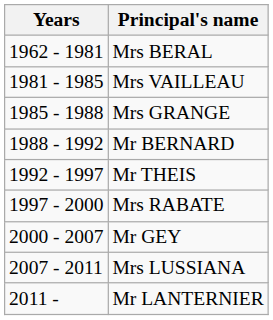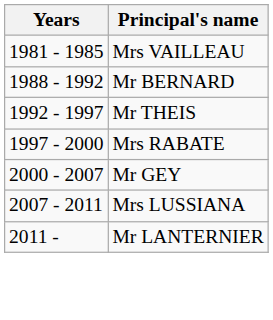 <table class="wikitable">
 <tr>
 <th>Years</th>
 <th>Principal's name</th>
 </tr>
 <tr>
-<td>1962 - 1981</td>
-<td>Mrs BERAL</td>
-</tr>
-<tr>
 <td>1981 - 1985</td>
 <td>Mrs VAILLEAU</td>
-</tr>
-<tr>
-<td>1985 - 1988</td>
-<td>Mrs GRANGE</td>
 </tr>
 <tr>
 <td>1988 - 1992</td>
 <td>Mr BERNARD</td>
 </tr>
 <tr>
 <td>1992 - 1997</td>
 <td>Mr THEIS</td>
 </tr>
 <tr>
 <td>1997 - 2000</td>
 <td>Mrs RABATE</td>
 </tr>
 <tr>
 <td>2000 - 2007</td>
 <td>Mr GEY</td>
 </tr>
 <tr>
 <td>2007 - 2011</td>
 <td>Mrs LUSSIANA</td>
 </tr>
 <tr>
 <td>2011 -</td>
 <td>Mr LANTERNIER</td>
 </tr>
 </table>
